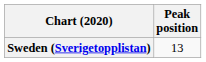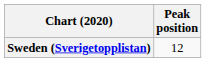 <table class="wikitable plainrowheaders" style="text-align:center">
 <tr>
 <th scope="col">Chart (2020)</th>
 <th scope="col">Peak<br>position</th>
 </tr>
 <tr>
 <th scope="row">Sweden (<a href='#'>Sverigetopplistan</a>)</th>
-<td>13</td>
+<td>12</td>
 </tr>
 </table>
